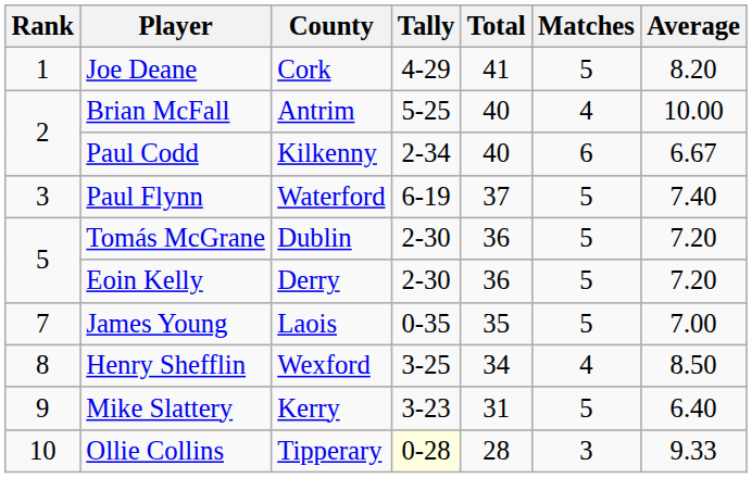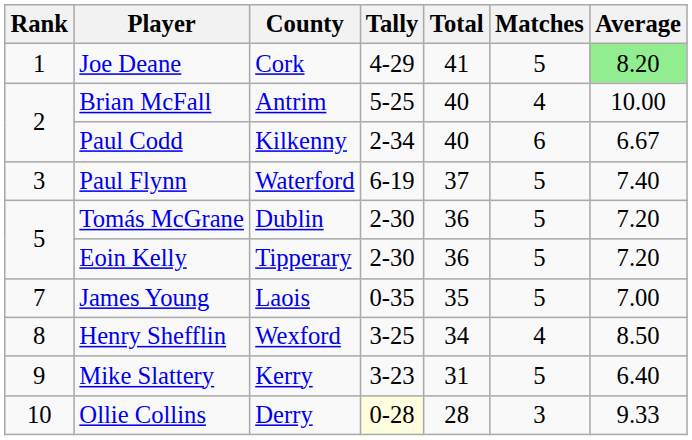 <table class="wikitable">
 <tr>
 <th>Rank</th>
 <th>Player</th>
 <th>County</th>
 <th>Tally</th>
 <th>Total</th>
 <th>Matches</th>
 <th>Average</th>
 </tr>
 <tr>
 <td rowspan=1 align=center>1</td>
 <td><a href='#'>Joe Deane</a></td>
 <td><a href='#'>Cork</a></td>
 <td align=center>4-29</td>
 <td align=center>41</td>
 <td align=center>5</td>
-<td align=center>8.20</td>
+<td align=center style="background: lightgreen;">8.20</td>
 </tr>
 <tr>
 <td rowspan=2 align=center>2</td>
 <td><a href='#'>Brian McFall</a></td>
 <td><a href='#'>Antrim</a></td>
 <td align=center>5-25</td>
 <td align=center>40</td>
 <td align=center>4</td>
 <td align=center>10.00</td>
 </tr>
 <tr>
 <td><a href='#'>Paul Codd</a></td>
 <td><a href='#'>Kilkenny</a></td>
 <td align=center>2-34</td>
 <td align=center>40</td>
 <td align=center>6</td>
 <td align=center>6.67</td>
 </tr>
 <tr>
 <td rowspan=1 align=center>3</td>
 <td><a href='#'>Paul Flynn</a></td>
 <td><a href='#'>Waterford</a></td>
 <td align=center>6-19</td>
 <td align=center>37</td>
 <td align=center>5</td>
 <td align=center>7.40</td>
 </tr>
 <tr>
 <td rowspan=2 align=center>5</td>
 <td><a href='#'>Tomás McGrane</a></td>
 <td><a href='#'>Dublin</a></td>
 <td align=center>2-30</td>
 <td align=center>36</td>
 <td align=center>5</td>
 <td align=center>7.20</td>
 </tr>
 <tr>
 <td><a href='#'>Eoin Kelly</a></td>
-<td><a href='#'>Derry</a></td>
+<td><a href='#'>Tipperary</a></td>
 <td align=center>2-30</td>
 <td align=center>36</td>
 <td align=center>5</td>
 <td align=center>7.20</td>
 </tr>
 <tr>
 <td rowspan=1 align=center>7</td>
 <td><a href='#'>James Young</a></td>
 <td><a href='#'>Laois</a></td>
 <td align=center>0-35</td>
 <td align=center>35</td>
 <td align=center>5</td>
 <td align=center>7.00</td>
 </tr>
 <tr>
 <td rowspan=1 align=center>8</td>
 <td><a href='#'>Henry Shefflin</a></td>
 <td><a href='#'>Wexford</a></td>
 <td align=center>3-25</td>
 <td align=center>34</td>
 <td align=center>4</td>
 <td align=center>8.50</td>
 </tr>
 <tr>
 <td rowspan=1 align=center>9</td>
 <td><a href='#'>Mike Slattery</a></td>
 <td><a href='#'>Kerry</a></td>
 <td align=center>3-23</td>
 <td align=center>31</td>
 <td align=center>5</td>
 <td align=center>6.40</td>
 </tr>
 <tr>
 <td rowspan=1 align=center>10</td>
 <td><a href='#'>Ollie Collins</a></td>
-<td><a href='#'>Tipperary</a></td>
+<td><a href='#'>Derry</a></td>
 <td align=center style="background: lightyellow;">0-28</td>
 <td align=center>28</td>
 <td align=center>3</td>
 <td align=center>9.33</td>
 </tr>
 </table>
